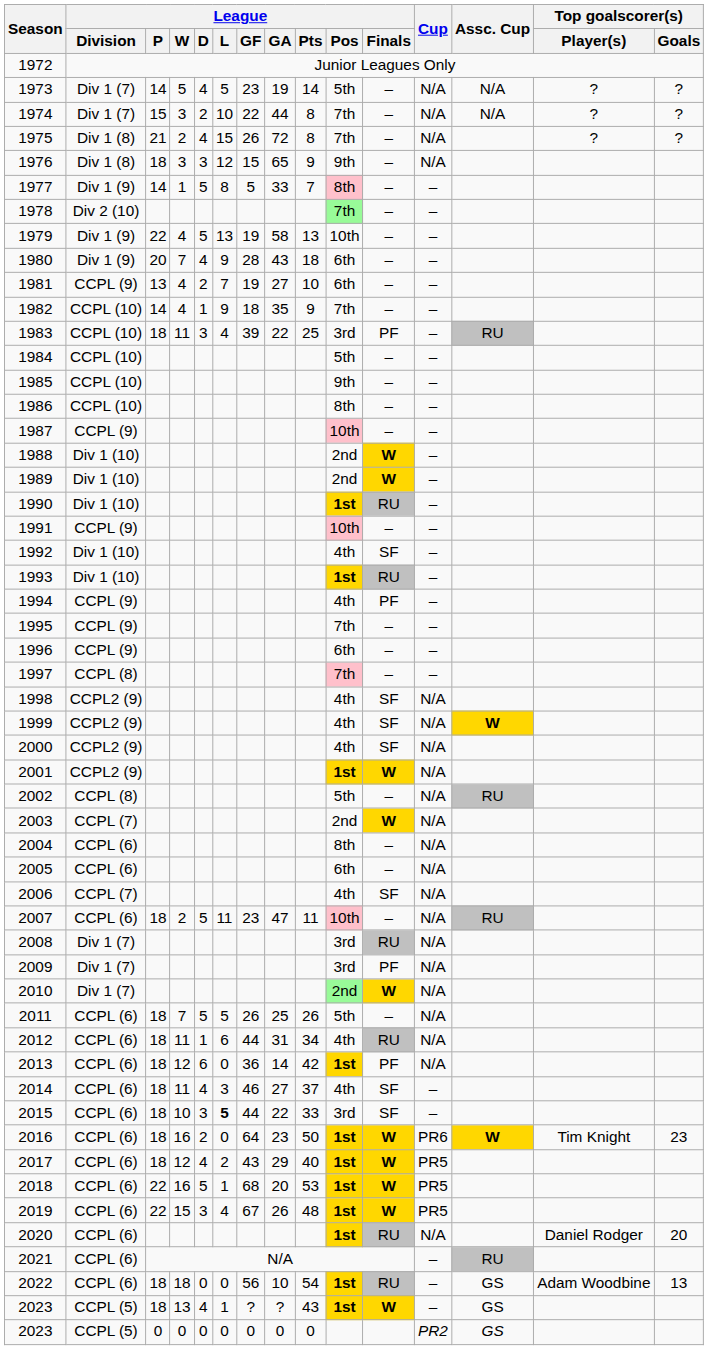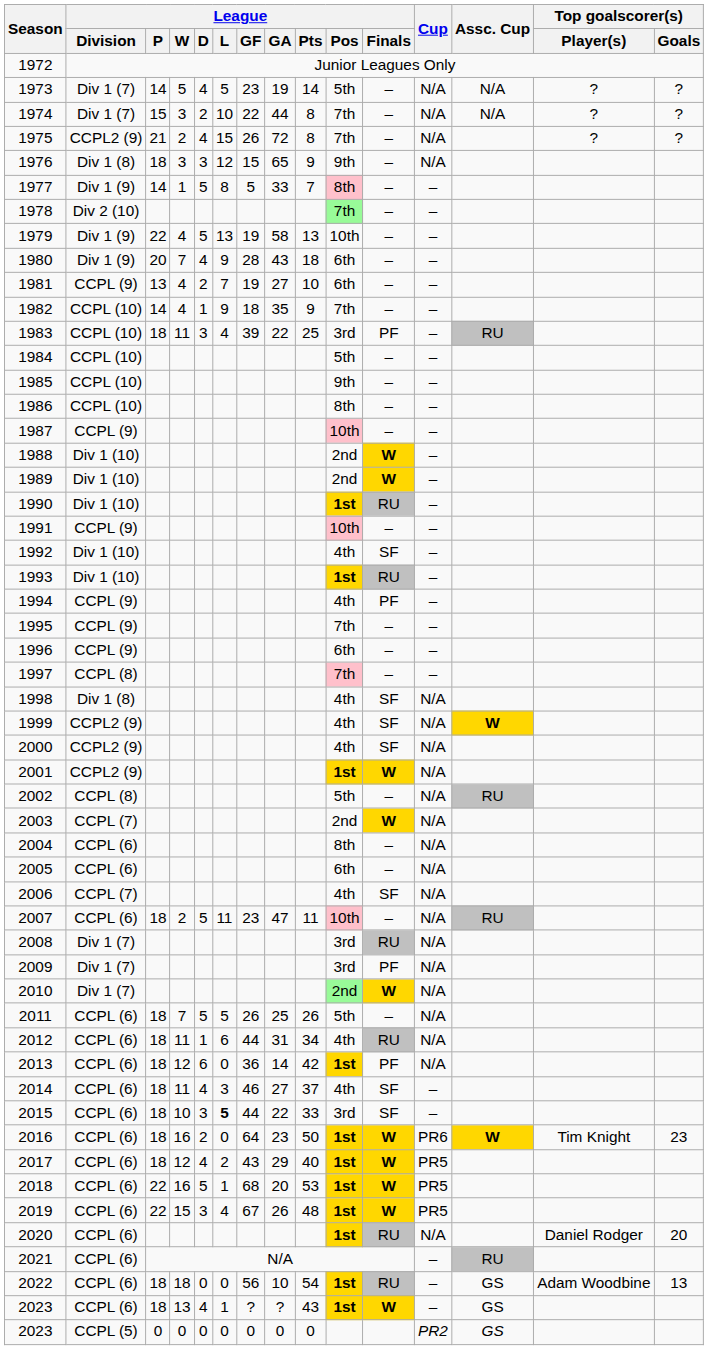 <table class="wikitable sortable" style=text-align:center;>
 <tr>
 <th rowspan=2>Season</th>
 <th colspan=10><a href='#'>League</a></th>
 <th rowspan=2><a href='#'>Cup</a></th>
 <th rowspan=2>Assc. Cup</th>
 <th colspan=2>Top goalscorer(s)</th>
 </tr>
 <tr>
 <th>Division</th>
 <th>P</th>
 <th>W</th>
 <th>D</th>
 <th>L</th>
 <th>GF</th>
 <th>GA</th>
 <th>Pts</th>
 <th>Pos</th>
 <th>Finals</th>
 <th>Player(s)</th>
 <th>Goals</th>
 </tr>
 <tr>
 <td>1972</td>
 <td colspan=14>Junior Leagues Only</td>
 </tr>
 <tr>
 <td>1973</td>
 <td>Div 1 (7)</td>
 <td>14</td>
 <td>5</td>
 <td>4</td>
 <td>5</td>
 <td>23</td>
 <td>19</td>
 <td>14</td>
 <td>5th</td>
 <td>–</td>
 <td>N/A</td>
 <td>N/A</td>
 <td>?</td>
 <td>?</td>
 </tr>
 <tr>
 <td>1974</td>
 <td>Div 1 (7)</td>
 <td>15</td>
 <td>3</td>
 <td>2</td>
 <td>10</td>
 <td>22</td>
 <td>44</td>
 <td>8</td>
 <td>7th</td>
 <td>–</td>
 <td>N/A</td>
 <td>N/A</td>
 <td>?</td>
 <td>?</td>
 </tr>
 <tr>
 <td>1975</td>
-<td>Div 1 (8)</td>
+<td>CCPL2 (9)</td>
 <td>21</td>
 <td>2</td>
 <td>4</td>
 <td>15</td>
 <td>26</td>
 <td>72</td>
 <td>8</td>
 <td>7th</td>
 <td>–</td>
 <td>N/A</td>
 <td></td>
 <td>?</td>
 <td>?</td>
 </tr>
 <tr>
 <td>1976</td>
 <td>Div 1 (8)</td>
 <td>18</td>
 <td>3</td>
 <td>3</td>
 <td>12</td>
 <td>15</td>
 <td>65</td>
 <td>9</td>
 <td>9th</td>
 <td>–</td>
 <td>N/A</td>
 <td></td>
 <td></td>
 <td></td>
 </tr>
 <tr>
 <td>1977</td>
 <td>Div 1 (9)</td>
 <td>14</td>
 <td>1</td>
 <td>5</td>
 <td>8</td>
 <td>5</td>
 <td>33</td>
 <td>7</td>
 <td bgcolor=pink>8th </td>
 <td>–</td>
 <td>–</td>
 <td></td>
 <td></td>
 <td></td>
 </tr>
 <tr>
 <td>1978</td>
 <td>Div 2 (10)</td>
 <td></td>
 <td></td>
 <td></td>
 <td></td>
 <td></td>
 <td></td>
 <td></td>
 <td bgcolor=palegreen>7th</td>
 <td>–</td>
 <td>–</td>
 <td></td>
 <td></td>
 <td></td>
 </tr>
 <tr>
 <td>1979</td>
 <td>Div 1 (9)</td>
 <td>22</td>
 <td>4</td>
 <td>5</td>
 <td>13</td>
 <td>19</td>
 <td>58</td>
 <td>13</td>
 <td>10th</td>
 <td>–</td>
 <td>–</td>
 <td></td>
 <td></td>
 <td></td>
 </tr>
 <tr>
 <td>1980</td>
 <td>Div 1 (9)</td>
 <td>20</td>
 <td>7</td>
 <td>4</td>
 <td>9</td>
 <td>28</td>
 <td>43</td>
 <td>18</td>
 <td>6th</td>
 <td>–</td>
 <td>–</td>
 <td></td>
 <td></td>
 <td></td>
 </tr>
 <tr>
 <td>1981</td>
 <td>CCPL (9)</td>
 <td>13</td>
 <td>4</td>
 <td>2</td>
 <td>7</td>
 <td>19</td>
 <td>27</td>
 <td>10</td>
 <td>6th</td>
 <td>–</td>
 <td>–</td>
 <td></td>
 <td></td>
 <td></td>
 </tr>
 <tr>
 <td>1982</td>
 <td>CCPL (10)</td>
 <td>14</td>
 <td>4</td>
 <td>1</td>
 <td>9</td>
 <td>18</td>
 <td>35</td>
 <td>9</td>
 <td>7th</td>
 <td>–</td>
 <td>–</td>
 <td></td>
 <td></td>
 <td></td>
 </tr>
 <tr>
 <td>1983</td>
 <td>CCPL (10)</td>
 <td>18</td>
 <td>11</td>
 <td>3</td>
 <td>4</td>
 <td>39</td>
 <td>22</td>
 <td>25</td>
 <td>3rd</td>
 <td>PF</td>
 <td>–</td>
 <td bgcolor=silver>RU</td>
 <td></td>
 <td></td>
 </tr>
 <tr>
 <td>1984</td>
 <td>CCPL (10)</td>
 <td></td>
 <td></td>
 <td></td>
 <td></td>
 <td></td>
 <td></td>
 <td></td>
 <td>5th</td>
 <td>–</td>
 <td>–</td>
 <td></td>
 <td></td>
 <td></td>
 </tr>
 <tr>
 <td>1985</td>
 <td>CCPL (10)</td>
 <td></td>
 <td></td>
 <td></td>
 <td></td>
 <td></td>
 <td></td>
 <td></td>
 <td>9th</td>
 <td>–</td>
 <td>–</td>
 <td></td>
 <td></td>
 <td></td>
 </tr>
 <tr>
 <td>1986</td>
 <td>CCPL (10)</td>
 <td></td>
 <td></td>
 <td></td>
 <td></td>
 <td></td>
 <td></td>
 <td></td>
 <td>8th</td>
 <td>–</td>
 <td>–</td>
 <td></td>
 <td></td>
 <td></td>
 </tr>
 <tr>
 <td>1987</td>
 <td>CCPL (9)</td>
 <td></td>
 <td></td>
 <td></td>
 <td></td>
 <td></td>
 <td></td>
 <td></td>
 <td bgcolor=pink>10th </td>
 <td>–</td>
 <td>–</td>
 <td></td>
 <td></td>
 <td></td>
 </tr>
 <tr>
 <td>1988</td>
 <td>Div 1 (10)</td>
 <td></td>
 <td></td>
 <td></td>
 <td></td>
 <td></td>
 <td></td>
 <td></td>
 <td>2nd</td>
 <td bgcolor=gold><strong>W</strong></td>
 <td>–</td>
 <td></td>
 <td></td>
 <td></td>
 </tr>
 <tr>
 <td>1989</td>
 <td>Div 1 (10)</td>
 <td></td>
 <td></td>
 <td></td>
 <td></td>
 <td></td>
 <td></td>
 <td></td>
 <td>2nd</td>
 <td bgcolor=gold><strong>W</strong></td>
 <td>–</td>
 <td></td>
 <td></td>
 <td></td>
 </tr>
 <tr>
 <td>1990</td>
 <td>Div 1 (10)</td>
 <td></td>
 <td></td>
 <td></td>
 <td></td>
 <td></td>
 <td></td>
 <td></td>
 <td bgcolor=gold><strong>1st</strong> </td>
 <td bgcolor=silver>RU</td>
 <td>–</td>
 <td></td>
 <td></td>
 <td></td>
 </tr>
 <tr>
 <td>1991</td>
 <td>CCPL (9)</td>
 <td></td>
 <td></td>
 <td></td>
 <td></td>
 <td></td>
 <td></td>
 <td></td>
 <td bgcolor=pink>10th </td>
 <td>–</td>
 <td>–</td>
 <td></td>
 <td></td>
 <td></td>
 </tr>
 <tr>
 <td>1992</td>
 <td>Div 1 (10)</td>
 <td></td>
 <td></td>
 <td></td>
 <td></td>
 <td></td>
 <td></td>
 <td></td>
 <td>4th</td>
 <td>SF</td>
 <td>–</td>
 <td></td>
 <td></td>
 <td></td>
 </tr>
 <tr>
 <td>1993</td>
 <td>Div 1 (10)</td>
 <td></td>
 <td></td>
 <td></td>
 <td></td>
 <td></td>
 <td></td>
 <td></td>
 <td bgcolor=gold><strong>1st</strong> </td>
 <td bgcolor=silver>RU</td>
 <td>–</td>
 <td></td>
 <td></td>
 <td></td>
 </tr>
 <tr>
 <td>1994</td>
 <td>CCPL (9)</td>
 <td></td>
 <td></td>
 <td></td>
 <td></td>
 <td></td>
 <td></td>
 <td></td>
 <td>4th</td>
 <td>PF</td>
 <td>–</td>
 <td></td>
 <td></td>
 <td></td>
 </tr>
 <tr>
 <td>1995</td>
 <td>CCPL (9)</td>
 <td></td>
 <td></td>
 <td></td>
 <td></td>
 <td></td>
 <td></td>
 <td></td>
 <td>7th</td>
 <td>–</td>
 <td>–</td>
 <td></td>
 <td></td>
 <td></td>
 </tr>
 <tr>
 <td>1996</td>
 <td>CCPL (9)</td>
 <td></td>
 <td></td>
 <td></td>
 <td></td>
 <td></td>
 <td></td>
 <td></td>
 <td>6th</td>
 <td>–</td>
 <td>–</td>
 <td></td>
 <td></td>
 <td></td>
 </tr>
 <tr>
 <td>1997</td>
 <td>CCPL (8)</td>
 <td></td>
 <td></td>
 <td></td>
 <td></td>
 <td></td>
 <td></td>
 <td></td>
 <td bgcolor=pink>7th </td>
 <td>–</td>
 <td>–</td>
 <td></td>
 <td></td>
 <td></td>
 </tr>
 <tr>
 <td>1998</td>
-<td>CCPL2 (9)</td>
+<td>Div 1 (8)</td>
 <td></td>
 <td></td>
 <td></td>
 <td></td>
 <td></td>
 <td></td>
 <td></td>
 <td>4th</td>
 <td>SF</td>
 <td>N/A</td>
 <td></td>
 <td></td>
 <td></td>
 </tr>
 <tr>
 <td>1999</td>
 <td>CCPL2 (9)</td>
 <td></td>
 <td></td>
 <td></td>
 <td></td>
 <td></td>
 <td></td>
 <td></td>
 <td>4th</td>
 <td>SF</td>
 <td>N/A</td>
 <td bgcolor=gold><strong>W</strong></td>
 <td></td>
 <td></td>
 </tr>
 <tr>
 <td>2000</td>
 <td>CCPL2 (9)</td>
 <td></td>
 <td></td>
 <td></td>
 <td></td>
 <td></td>
 <td></td>
 <td></td>
 <td>4th</td>
 <td>SF</td>
 <td>N/A</td>
 <td></td>
 <td></td>
 <td></td>
 </tr>
 <tr>
 <td>2001</td>
 <td>CCPL2 (9)</td>
 <td></td>
 <td></td>
 <td></td>
 <td></td>
 <td></td>
 <td></td>
 <td></td>
 <td bgcolor=gold><strong>1st</strong> </td>
 <td bgcolor=gold><strong>W</strong></td>
 <td>N/A</td>
 <td></td>
 <td></td>
 <td></td>
 </tr>
 <tr>
 <td>2002</td>
 <td>CCPL (8)</td>
 <td></td>
 <td></td>
 <td></td>
 <td></td>
 <td></td>
 <td></td>
 <td></td>
 <td>5th</td>
 <td>–</td>
 <td>N/A</td>
 <td bgcolor=silver>RU</td>
 <td></td>
 <td></td>
 </tr>
 <tr>
 <td>2003</td>
 <td>CCPL (7)</td>
 <td></td>
 <td></td>
 <td></td>
 <td></td>
 <td></td>
 <td></td>
 <td></td>
 <td>2nd</td>
 <td bgcolor=gold><strong>W</strong></td>
 <td>N/A</td>
 <td></td>
 <td></td>
 <td></td>
 </tr>
 <tr>
 <td>2004</td>
 <td>CCPL (6)</td>
 <td></td>
 <td></td>
 <td></td>
 <td></td>
 <td></td>
 <td></td>
 <td></td>
 <td>8th</td>
 <td>–</td>
 <td>N/A</td>
 <td></td>
 <td></td>
 <td></td>
 </tr>
 <tr>
 <td>2005</td>
 <td>CCPL (6)</td>
 <td></td>
 <td></td>
 <td></td>
 <td></td>
 <td></td>
 <td></td>
 <td></td>
 <td>6th</td>
 <td>–</td>
 <td>N/A</td>
 <td></td>
 <td></td>
 <td></td>
 </tr>
 <tr>
 <td>2006</td>
 <td>CCPL (7)</td>
 <td></td>
 <td></td>
 <td></td>
 <td></td>
 <td></td>
 <td></td>
 <td></td>
 <td>4th</td>
 <td>SF</td>
 <td>N/A</td>
 <td></td>
 <td></td>
 <td></td>
 </tr>
 <tr>
 <td>2007</td>
 <td>CCPL (6)</td>
 <td>18</td>
 <td>2</td>
 <td>5</td>
 <td>11</td>
 <td>23</td>
 <td>47</td>
 <td>11</td>
 <td bgcolor=pink>10th </td>
 <td>–</td>
 <td>N/A</td>
 <td bgcolor=silver>RU</td>
 <td></td>
 <td></td>
 </tr>
 <tr>
 <td>2008</td>
 <td>Div 1 (7)</td>
 <td></td>
 <td></td>
 <td></td>
 <td></td>
 <td></td>
 <td></td>
 <td></td>
 <td>3rd</td>
 <td bgcolor=silver>RU</td>
 <td>N/A</td>
 <td></td>
 <td></td>
 <td></td>
 </tr>
 <tr>
 <td>2009</td>
 <td>Div 1 (7)</td>
 <td></td>
 <td></td>
 <td></td>
 <td></td>
 <td></td>
 <td></td>
 <td></td>
 <td>3rd</td>
 <td>PF</td>
 <td>N/A</td>
 <td></td>
 <td></td>
 <td></td>
 </tr>
 <tr>
 <td>2010</td>
 <td>Div 1 (7)</td>
 <td></td>
 <td></td>
 <td></td>
 <td></td>
 <td></td>
 <td></td>
 <td></td>
 <td bgcolor=palegreen>2nd </td>
 <td bgcolor=gold><strong>W</strong></td>
 <td>N/A</td>
 <td></td>
 <td></td>
 <td></td>
 </tr>
 <tr>
 <td>2011</td>
 <td>CCPL (6)</td>
 <td>18</td>
 <td>7</td>
 <td>5</td>
 <td>5</td>
 <td>26</td>
 <td>25</td>
 <td>26</td>
 <td>5th</td>
 <td>–</td>
 <td>N/A</td>
 <td></td>
 <td></td>
 <td></td>
 </tr>
 <tr>
 <td>2012</td>
 <td>CCPL (6)</td>
 <td>18</td>
 <td>11</td>
 <td>1</td>
 <td>6</td>
 <td>44</td>
 <td>31</td>
 <td>34</td>
 <td>4th</td>
 <td bgcolor=silver>RU</td>
 <td>N/A</td>
 <td></td>
 <td></td>
 <td></td>
 </tr>
 <tr>
 <td>2013</td>
 <td>CCPL (6)</td>
 <td>18</td>
 <td>12</td>
 <td>6</td>
 <td>0</td>
 <td>36</td>
 <td>14</td>
 <td>42</td>
 <td bgcolor=gold><strong>1st</strong></td>
 <td>PF</td>
 <td>N/A</td>
 <td></td>
 <td></td>
 <td></td>
 </tr>
 <tr>
 <td>2014</td>
 <td>CCPL (6)</td>
 <td>18</td>
 <td>11</td>
 <td>4</td>
 <td>3</td>
 <td>46</td>
 <td>27</td>
 <td>37</td>
 <td>4th</td>
 <td>SF</td>
 <td>–</td>
 <td></td>
 <td></td>
 <td></td>
 </tr>
 <tr>
 <td>2015</td>
 <td>CCPL (6)</td>
 <td>18</td>
 <td>10</td>
 <td>3</td>
 <td><strong>5</strong></td>
 <td>44</td>
 <td>22</td>
 <td>33</td>
 <td>3rd</td>
 <td>SF</td>
 <td>–</td>
 <td></td>
 <td></td>
 <td></td>
 </tr>
 <tr>
 <td>2016</td>
 <td>CCPL (6)</td>
 <td>18</td>
 <td>16</td>
 <td>2</td>
 <td>0</td>
 <td>64</td>
 <td>23</td>
 <td>50</td>
 <td bgcolor=gold><strong>1st</strong></td>
 <td bgcolor=gold><strong>W</strong></td>
 <td>PR6</td>
 <td bgcolor=gold><strong>W</strong></td>
 <td>Tim Knight</td>
 <td>23</td>
 </tr>
 <tr>
 <td>2017</td>
 <td>CCPL (6)</td>
 <td>18</td>
 <td>12</td>
 <td>4</td>
 <td>2</td>
 <td>43</td>
 <td>29</td>
 <td>40</td>
 <td bgcolor=gold><strong>1st</strong></td>
 <td bgcolor=gold><strong>W</strong></td>
 <td>PR5</td>
 <td></td>
 <td></td>
 <td></td>
 </tr>
 <tr>
 <td>2018</td>
 <td>CCPL (6)</td>
 <td>22</td>
 <td>16</td>
 <td>5</td>
 <td>1</td>
 <td>68</td>
 <td>20</td>
 <td>53</td>
 <td bgcolor=gold><strong>1st</strong></td>
 <td bgcolor=gold><strong>W</strong></td>
 <td>PR5</td>
 <td></td>
 <td></td>
 <td></td>
 </tr>
 <tr>
 <td>2019</td>
 <td>CCPL (6)</td>
 <td>22</td>
 <td>15</td>
 <td>3</td>
 <td>4</td>
 <td>67</td>
 <td>26</td>
 <td>48</td>
 <td bgcolor=gold><strong>1st</strong></td>
 <td bgcolor=gold><strong>W</strong></td>
 <td>PR5</td>
 <td></td>
 <td></td>
 <td></td>
 </tr>
 <tr>
 <td>2020</td>
 <td>CCPL (6)</td>
 <td></td>
 <td></td>
 <td></td>
 <td></td>
 <td></td>
 <td></td>
 <td></td>
 <td bgcolor=gold><strong>1st</strong></td>
 <td bgcolor=silver>RU</td>
 <td>N/A</td>
 <td></td>
 <td>Daniel Rodger</td>
 <td>20</td>
 </tr>
 <tr>
 <td>2021</td>
 <td>CCPL (6)</td>
 <td colspan="9">N/A</td>
 <td>–</td>
 <td bgcolor=silver>RU</td>
 <td></td>
 <td></td>
 </tr>
 <tr>
 <td>2022</td>
 <td>CCPL (6)</td>
 <td>18</td>
 <td>18</td>
 <td>0</td>
 <td>0</td>
 <td>56</td>
 <td>10</td>
 <td>54</td>
 <td bgcolor=gold><strong>1st</strong></td>
 <td bgcolor=silver>RU</td>
 <td>–</td>
 <td>GS</td>
 <td>Adam Woodbine</td>
 <td>13</td>
 </tr>
 <tr>
 <td>2023</td>
-<td>CCPL (5)</td>
+<td>CCPL (6)</td>
 <td>18</td>
 <td>13</td>
 <td>4</td>
 <td>1</td>
 <td>?</td>
 <td>?</td>
 <td>43</td>
 <td bgcolor=gold><strong>1st</strong></td>
 <td bgcolor=gold><strong>W</strong></td>
 <td>–</td>
 <td>GS</td>
 <td></td>
 <td></td>
 </tr>
 <tr>
 <td>2023</td>
 <td>CCPL (5)</td>
 <td>0</td>
 <td>0</td>
 <td>0</td>
 <td>0</td>
 <td>0</td>
 <td>0</td>
 <td>0</td>
 <td></td>
 <td></td>
 <td><em>PR2</em></td>
 <td><em>GS</em></td>
 <td></td>
 <td></td>
 </tr>
 </table>
